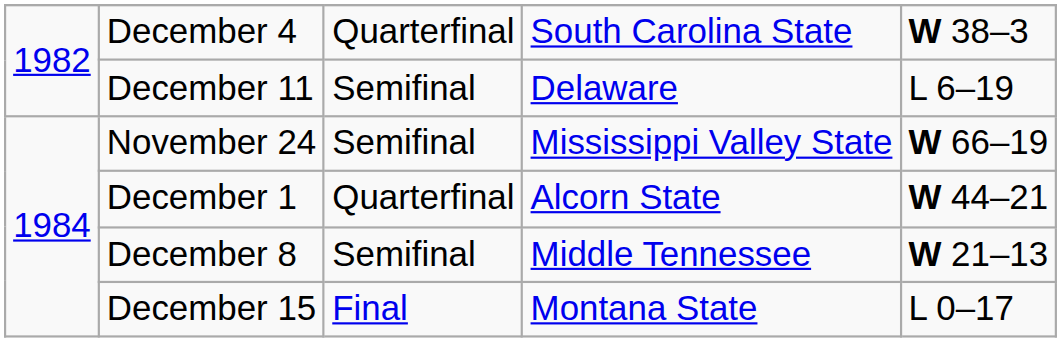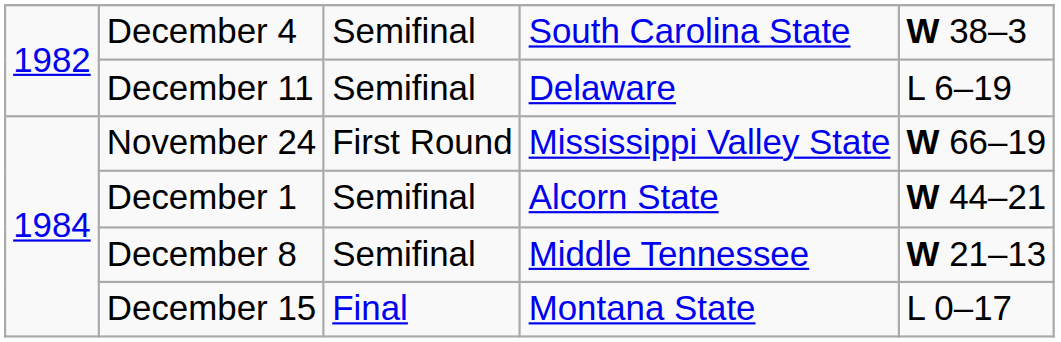 <table class="wikitable  style="text-align:center;">
 <tr>
 </tr>
 <tr>
 <td rowspan=2><a href='#'>1982</a></td>
 <td>December 4</td>
-<td>Quarterfinal</td>
+<td>Semifinal</td>
 <td><a href='#'>South Carolina State</a></td>
 <td><strong>W</strong> 38–3</td>
 </tr>
 <tr>
 <td>December 11</td>
 <td>Semifinal</td>
 <td><a href='#'>Delaware</a></td>
 <td>L 6–19</td>
 </tr>
 <tr>
 <td rowspan=4><a href='#'>1984</a></td>
 <td>November 24</td>
-<td>Semifinal</td>
+<td>First Round</td>
 <td><a href='#'>Mississippi Valley State</a></td>
 <td><strong>W</strong> 66–19</td>
 </tr>
 <tr>
 <td>December 1</td>
-<td>Quarterfinal</td>
+<td>Semifinal</td>
 <td><a href='#'>Alcorn State</a></td>
 <td><strong>W</strong> 44–21</td>
 </tr>
 <tr>
 <td>December 8</td>
 <td>Semifinal</td>
 <td><a href='#'>Middle Tennessee</a></td>
 <td><strong>W</strong> 21–13</td>
 </tr>
 <tr>
 <td>December 15</td>
 <td><a href='#'>Final</a></td>
 <td><a href='#'>Montana State</a></td>
 <td>L 0–17</td>
 </tr>
 </table>
